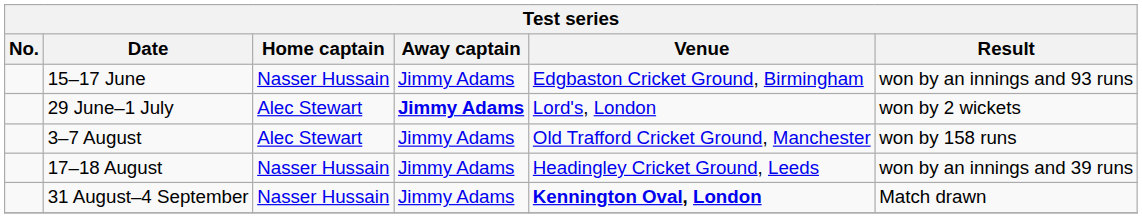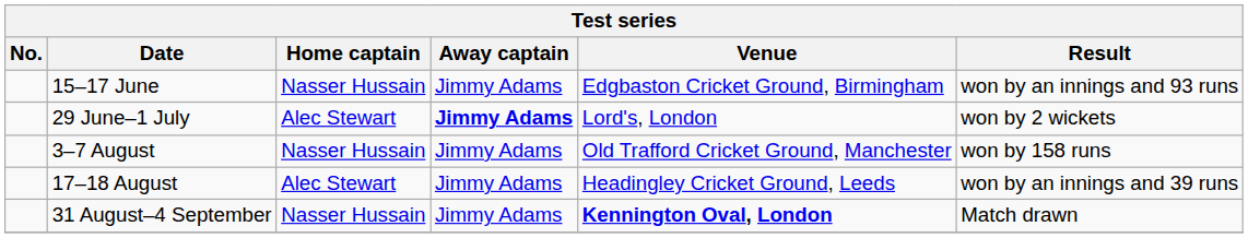 <table class="wikitable">
 <tr>
 <th colspan="9">Test series</th>
 </tr>
 <tr>
 <th>No.</th>
 <th>Date</th>
 <th>Home captain</th>
 <th>Away captain</th>
 <th>Venue</th>
 <th>Result</th>
 </tr>
 <tr>
 <td></td>
 <td>15–17 June</td>
 <td><a href='#'>Nasser Hussain</a></td>
 <td><a href='#'>Jimmy Adams</a></td>
 <td><a href='#'>Edgbaston Cricket Ground</a>, <a href='#'>Birmingham</a></td>
 <td> won by an innings and 93 runs</td>
 </tr>
 <tr>
 <td></td>
 <td>29 June–1 July</td>
 <td><a href='#'>Alec Stewart</a></td>
 <td><strong><a href='#'>Jimmy Adams</a></strong></td>
 <td><a href='#'>Lord's</a>, <a href='#'>London</a></td>
 <td> won by 2 wickets</td>
 </tr>
 <tr>
 <td></td>
 <td>3–7 August</td>
-<td><a href='#'>Alec Stewart</a></td>
+<td><a href='#'>Nasser Hussain</a></td>
 <td><a href='#'>Jimmy Adams</a></td>
 <td><a href='#'>Old Trafford Cricket Ground</a>, <a href='#'>Manchester</a></td>
 <td> won by 158 runs</td>
 </tr>
 <tr>
 <td></td>
 <td>17–18 August</td>
-<td><a href='#'>Nasser Hussain</a></td>
+<td><a href='#'>Alec Stewart</a></td>
 <td><a href='#'>Jimmy Adams</a></td>
 <td><a href='#'>Headingley Cricket Ground</a>, <a href='#'>Leeds</a></td>
 <td> won by an innings and 39 runs</td>
 </tr>
 <tr>
 <td></td>
 <td>31 August–4 September</td>
 <td><a href='#'>Nasser Hussain</a></td>
 <td><a href='#'>Jimmy Adams</a></td>
 <td><strong><a href='#'>Kennington Oval</a>, <a href='#'>London</a></strong></td>
 <td>Match drawn</td>
 </tr>
 <tr>
 </tr>
 </table>
